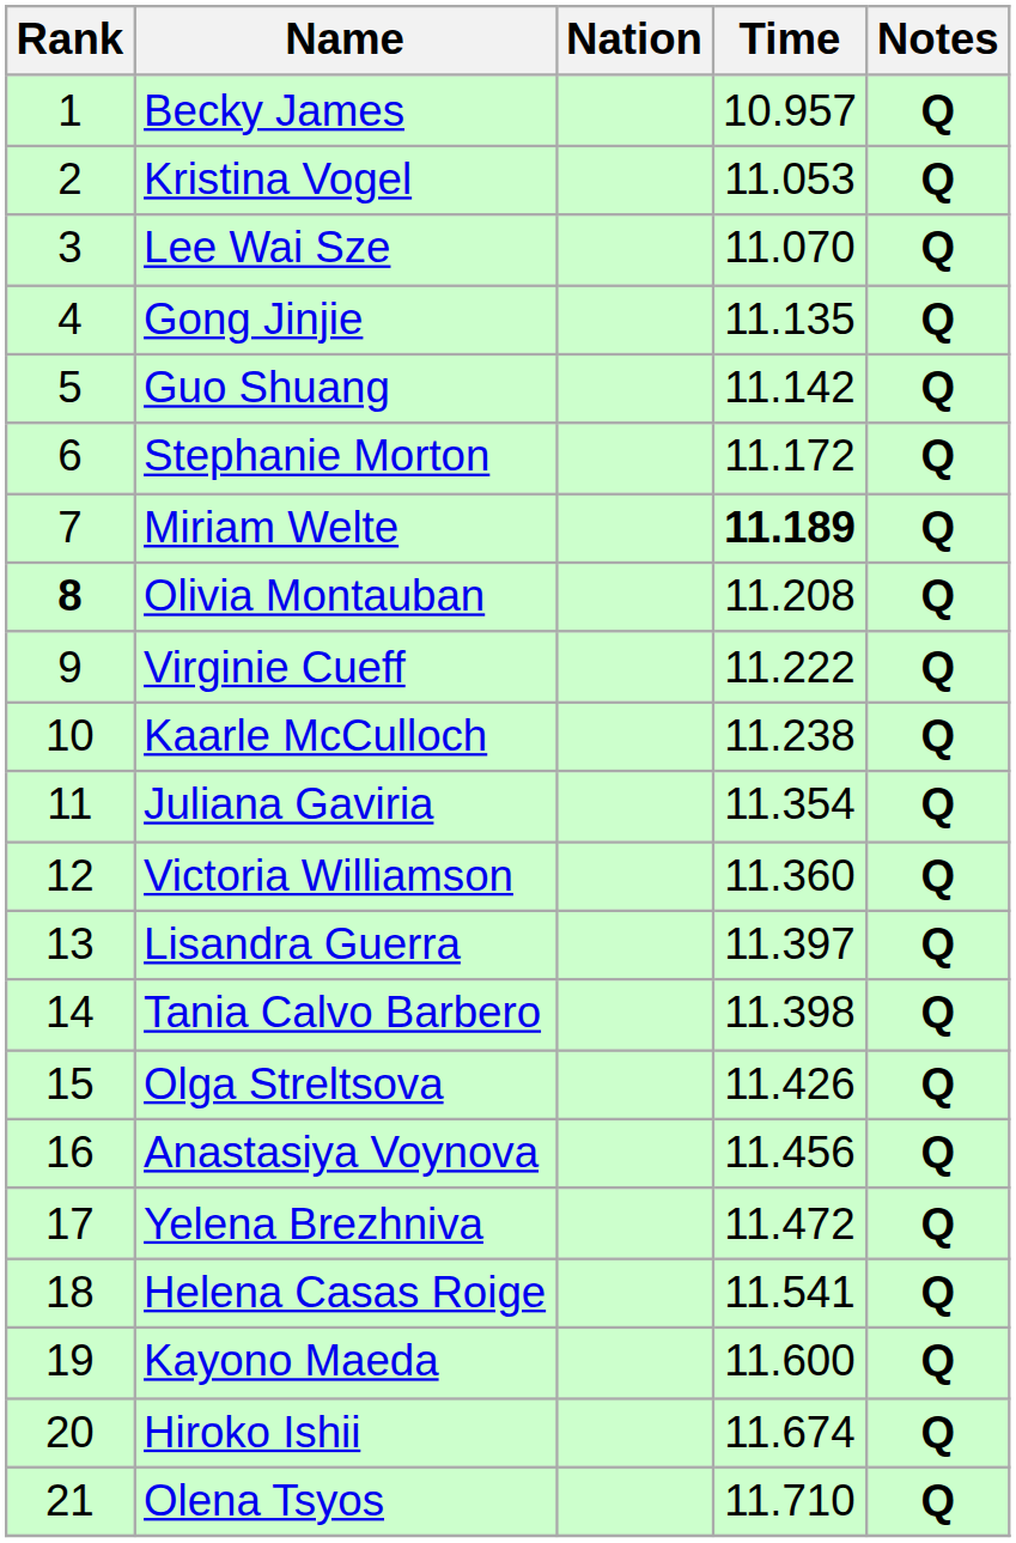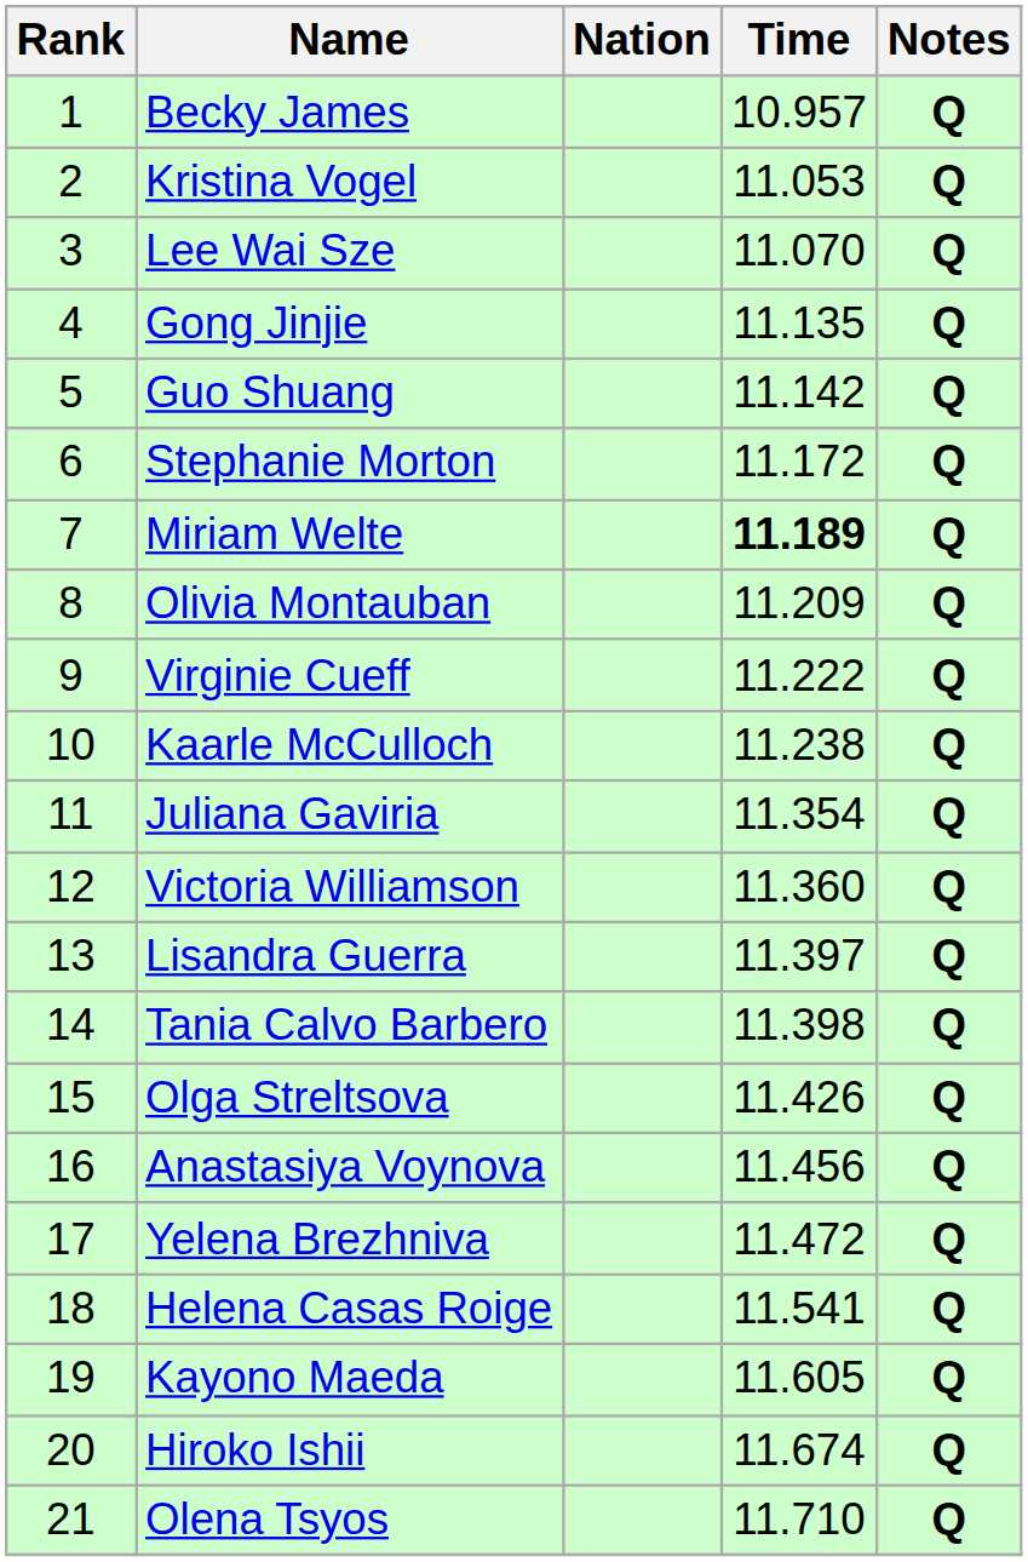 <table class="wikitable sortable" style="text-align:center">
 <tr>
 <th>Rank</th>
 <th>Name</th>
 <th>Nation</th>
 <th>Time</th>
 <th>Notes</th>
 </tr>
 <tr bgcolor=ccffcc>
 <td>1</td>
 <td align=left><a href='#'>Becky James</a></td>
 <td align=left></td>
 <td>10.957</td>
 <td><strong>Q</strong></td>
 </tr>
 <tr bgcolor=ccffcc>
 <td>2</td>
 <td align=left><a href='#'>Kristina Vogel</a></td>
 <td align=left></td>
 <td>11.053</td>
 <td><strong>Q</strong></td>
 </tr>
 <tr bgcolor=ccffcc>
 <td>3</td>
 <td align=left><a href='#'>Lee Wai Sze</a></td>
 <td align=left></td>
 <td>11.070</td>
 <td><strong>Q</strong></td>
 </tr>
 <tr bgcolor=ccffcc>
 <td>4</td>
 <td align=left><a href='#'>Gong Jinjie</a></td>
 <td align=left></td>
 <td>11.135</td>
 <td><strong>Q</strong></td>
 </tr>
 <tr bgcolor=ccffcc>
 <td>5</td>
 <td align=left><a href='#'>Guo Shuang</a></td>
 <td align=left></td>
 <td>11.142</td>
 <td><strong>Q</strong></td>
 </tr>
 <tr bgcolor=ccffcc>
 <td>6</td>
 <td align=left><a href='#'>Stephanie Morton</a></td>
 <td align=left></td>
 <td>11.172</td>
 <td><strong>Q</strong></td>
 </tr>
 <tr bgcolor=ccffcc>
 <td>7</td>
 <td align=left><a href='#'>Miriam Welte</a></td>
 <td align=left></td>
 <td><strong>11.189</strong></td>
 <td><strong>Q</strong></td>
 </tr>
 <tr bgcolor=ccffcc>
-<td><strong>8</strong></td>
+<td>8</td>
 <td align=left><a href='#'>Olivia Montauban</a></td>
 <td align=left></td>
-<td>11.208</td>
+<td>11.209</td>
 <td><strong>Q</strong></td>
 </tr>
 <tr bgcolor=ccffcc>
 <td>9</td>
 <td align=left><a href='#'>Virginie Cueff</a></td>
 <td align=left></td>
 <td>11.222</td>
 <td><strong>Q</strong></td>
 </tr>
 <tr bgcolor=ccffcc>
 <td>10</td>
 <td align=left><a href='#'>Kaarle McCulloch</a></td>
 <td align=left></td>
 <td>11.238</td>
 <td><strong>Q</strong></td>
 </tr>
 <tr bgcolor=ccffcc>
 <td>11</td>
 <td align=left><a href='#'>Juliana Gaviria</a></td>
 <td align=left></td>
 <td>11.354</td>
 <td><strong>Q</strong></td>
 </tr>
 <tr bgcolor=ccffcc>
 <td>12</td>
 <td align=left><a href='#'>Victoria Williamson</a></td>
 <td align=left></td>
 <td>11.360</td>
 <td><strong>Q</strong></td>
 </tr>
 <tr bgcolor=ccffcc>
 <td>13</td>
 <td align=left><a href='#'>Lisandra Guerra</a></td>
 <td align=left></td>
 <td>11.397</td>
 <td><strong>Q</strong></td>
 </tr>
 <tr bgcolor=ccffcc>
 <td>14</td>
 <td align=left><a href='#'>Tania Calvo Barbero</a></td>
 <td align=left></td>
 <td>11.398</td>
 <td><strong>Q</strong></td>
 </tr>
 <tr bgcolor=ccffcc>
 <td>15</td>
 <td align=left><a href='#'>Olga Streltsova</a></td>
 <td align=left></td>
 <td>11.426</td>
 <td><strong>Q</strong></td>
 </tr>
 <tr bgcolor=ccffcc>
 <td>16</td>
 <td align=left><a href='#'>Anastasiya Voynova</a></td>
 <td align=left></td>
 <td>11.456</td>
 <td><strong>Q</strong></td>
 </tr>
 <tr bgcolor=ccffcc>
 <td>17</td>
 <td align=left><a href='#'>Yelena Brezhniva</a></td>
 <td align=left></td>
 <td>11.472</td>
 <td><strong>Q</strong></td>
 </tr>
 <tr bgcolor=ccffcc>
 <td>18</td>
 <td align=left><a href='#'>Helena Casas Roige</a></td>
 <td align=left></td>
 <td>11.541</td>
 <td><strong>Q</strong></td>
 </tr>
 <tr bgcolor=ccffcc>
 <td>19</td>
 <td align=left><a href='#'>Kayono Maeda</a></td>
 <td align=left></td>
-<td>11.600</td>
+<td>11.605</td>
 <td><strong>Q</strong></td>
 </tr>
 <tr bgcolor=ccffcc>
 <td>20</td>
 <td align=left><a href='#'>Hiroko Ishii</a></td>
 <td align=left></td>
 <td>11.674</td>
 <td><strong>Q</strong></td>
 </tr>
 <tr bgcolor=ccffcc>
 <td>21</td>
 <td align=left><a href='#'>Olena Tsyos</a></td>
 <td align=left></td>
 <td>11.710</td>
 <td><strong>Q</strong></td>
 </tr>
 <tr bgcolor=ccffcc>
 </tr>
 </table>
